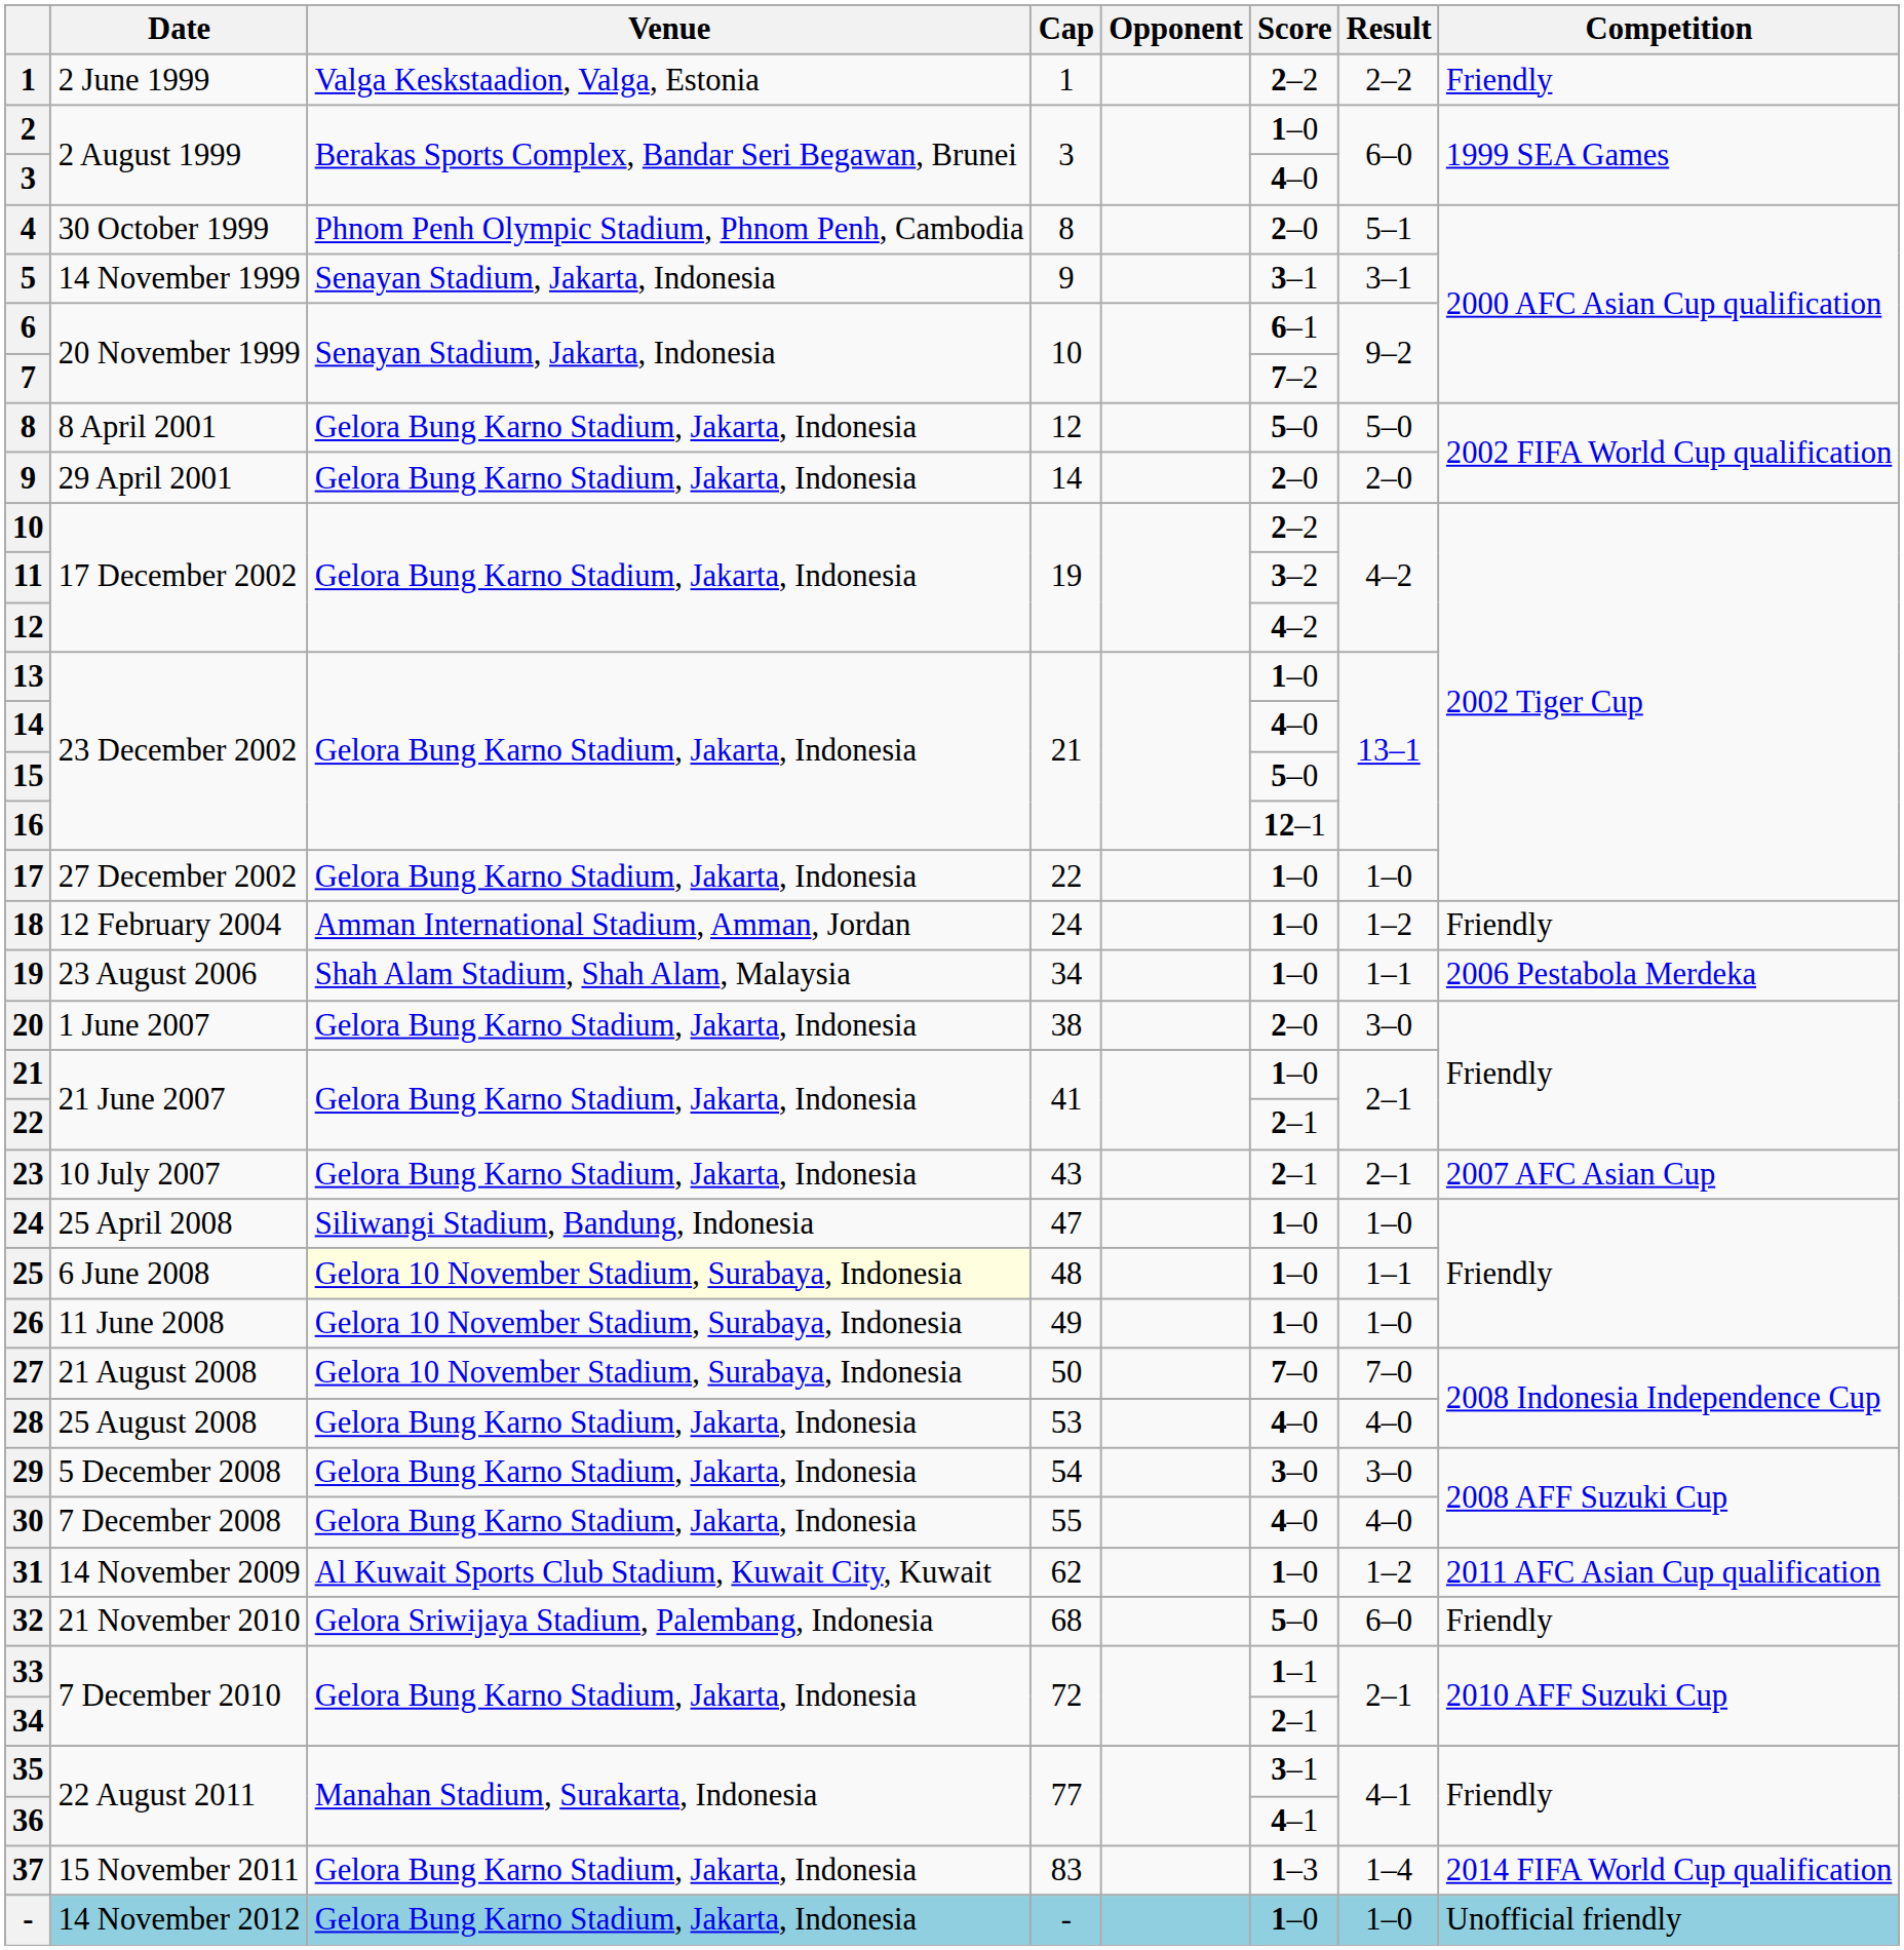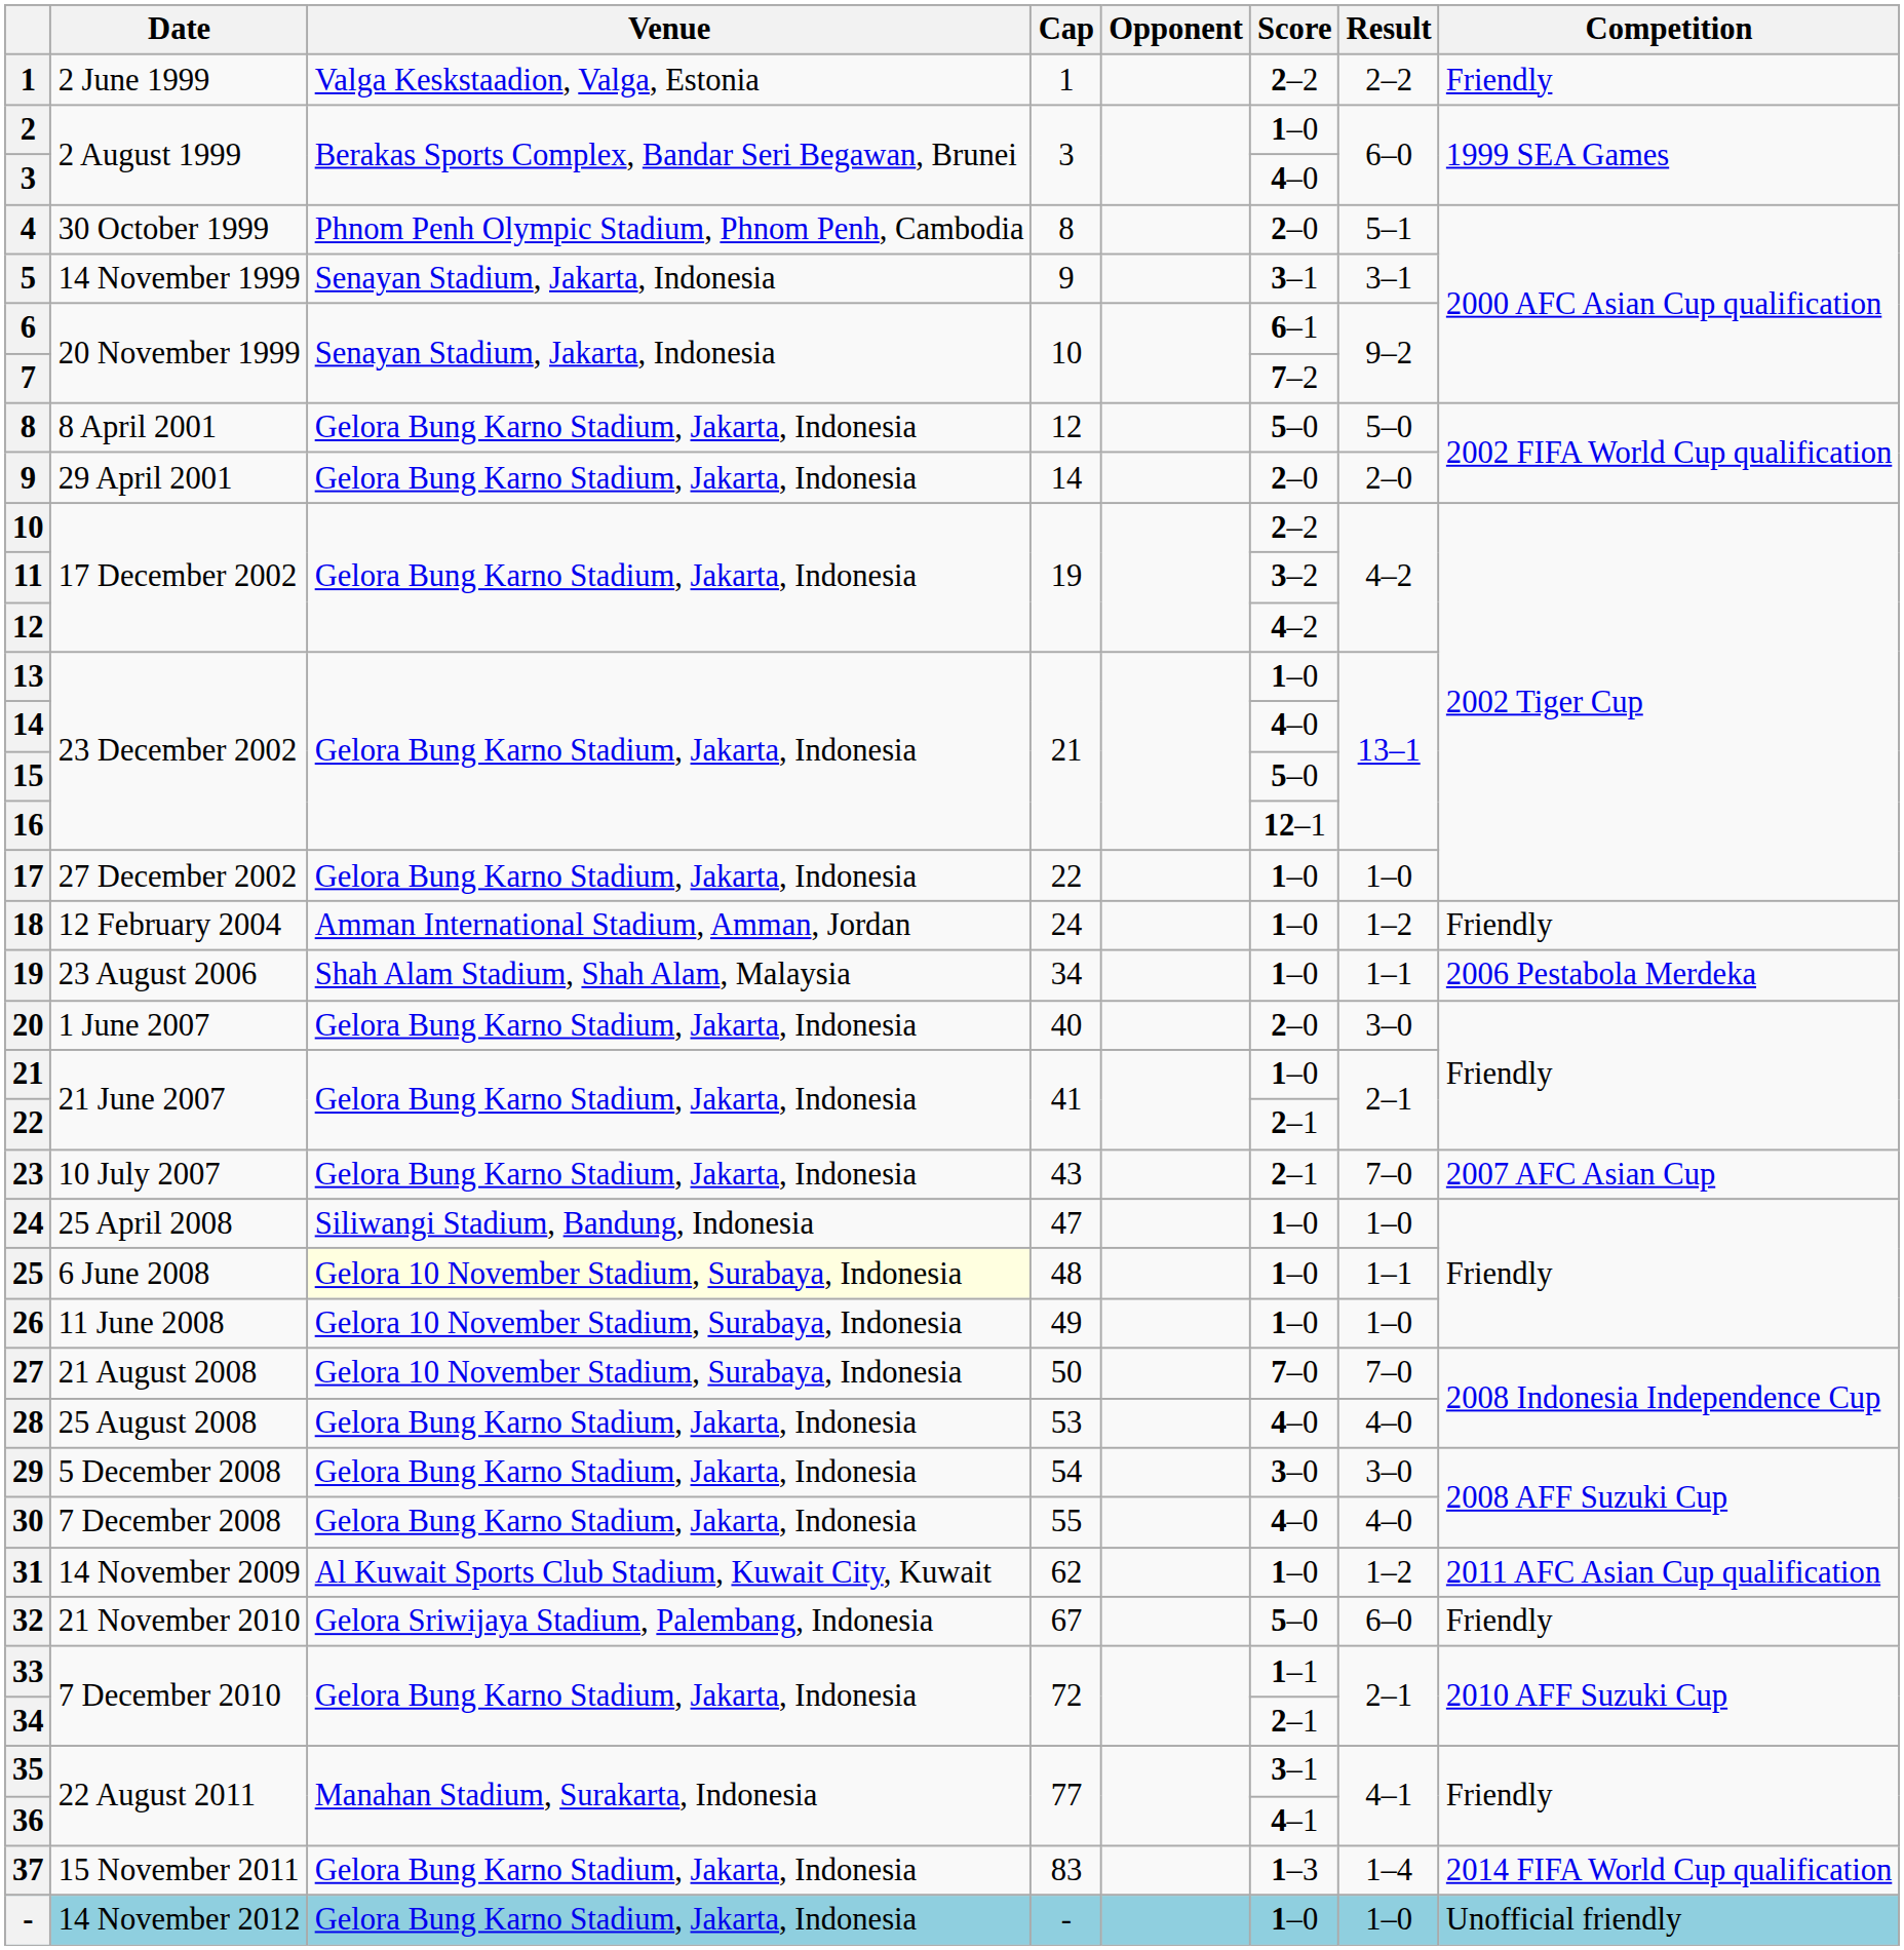 <table class="wikitable sortable">
 <tr>
 <th scope="col"></th>
 <th scope="col">Date</th>
 <th scope="col">Venue</th>
 <th scope="col">Cap</th>
 <th scope="col">Opponent</th>
 <th scope="col">Score</th>
 <th scope="col">Result</th>
 <th scope="col">Competition</th>
 </tr>
 <tr>
 <th>1</th>
 <td>2 June 1999</td>
 <td><a href='#'>Valga Keskstaadion</a>, <a href='#'>Valga</a>, Estonia</td>
 <td align="center">1</td>
 <td></td>
 <td align="center"><strong>2</strong>–2</td>
 <td align="center">2–2</td>
 <td><a href='#'>Friendly</a></td>
 </tr>
 <tr>
 <th>2</th>
 <td rowspan="2">2 August 1999</td>
 <td rowspan="2"><a href='#'>Berakas Sports Complex</a>, <a href='#'>Bandar Seri Begawan</a>, Brunei</td>
 <td rowspan="2" align="center">3</td>
 <td rowspan="2"></td>
 <td align="center"><strong>1</strong>–0</td>
 <td rowspan="2" align="center">6–0</td>
 <td rowspan="2"><a href='#'>1999 SEA Games</a></td>
 </tr>
 <tr>
 <th>3</th>
 <td align="center"><strong>4</strong>–0</td>
 </tr>
 <tr>
 <th>4</th>
 <td>30 October 1999</td>
 <td><a href='#'>Phnom Penh Olympic Stadium</a>, <a href='#'>Phnom Penh</a>, Cambodia</td>
 <td align="center">8</td>
 <td></td>
 <td align="center"><strong>2</strong>–0</td>
 <td align="center">5–1</td>
 <td rowspan="4"><a href='#'>2000 AFC Asian Cup qualification</a></td>
 </tr>
 <tr>
 <th>5</th>
 <td>14 November 1999</td>
 <td><a href='#'>Senayan Stadium</a>, <a href='#'>Jakarta</a>, Indonesia</td>
 <td align="center">9</td>
 <td></td>
 <td align="center"><strong>3</strong>–1</td>
 <td align="center">3–1</td>
 </tr>
 <tr>
 <th>6</th>
 <td rowspan="2">20 November 1999</td>
 <td rowspan="2"><a href='#'>Senayan Stadium</a>, <a href='#'>Jakarta</a>, Indonesia</td>
 <td rowspan="2" align="center">10</td>
 <td rowspan="2"></td>
 <td align="center"><strong>6</strong>–1</td>
 <td rowspan="2" align="center">9–2</td>
 </tr>
 <tr>
 <th>7</th>
 <td align="center"><strong>7</strong>–2</td>
 </tr>
 <tr>
 <th>8</th>
 <td>8 April 2001</td>
 <td><a href='#'>Gelora Bung Karno Stadium</a>, <a href='#'>Jakarta</a>, Indonesia</td>
 <td align="center">12</td>
 <td></td>
 <td align="center"><strong>5</strong>–0</td>
 <td align="center">5–0</td>
 <td rowspan="2"><a href='#'>2002 FIFA World Cup qualification</a></td>
 </tr>
 <tr>
 <th>9</th>
 <td>29 April 2001</td>
 <td><a href='#'>Gelora Bung Karno Stadium</a>, <a href='#'>Jakarta</a>, Indonesia</td>
 <td align="center">14</td>
 <td></td>
 <td align="center"><strong>2</strong>–0</td>
 <td align="center">2–0</td>
 </tr>
 <tr>
 <th>10</th>
 <td rowspan="3">17 December 2002</td>
 <td rowspan="3"><a href='#'>Gelora Bung Karno Stadium</a>, <a href='#'>Jakarta</a>, Indonesia</td>
 <td rowspan="3" align="center">19</td>
 <td rowspan="3"></td>
 <td align="center"><strong>2</strong>–2</td>
 <td rowspan="3" align=center>4–2</td>
 <td rowspan="8"><a href='#'>2002 Tiger Cup</a></td>
 </tr>
 <tr>
 <th>11</th>
 <td align="center"><strong>3</strong>–2</td>
 </tr>
 <tr>
 <th>12</th>
 <td align="center"><strong>4</strong>–2</td>
 </tr>
 <tr>
 <th>13</th>
 <td rowspan="4">23 December 2002</td>
 <td rowspan="4"><a href='#'>Gelora Bung Karno Stadium</a>, <a href='#'>Jakarta</a>, Indonesia</td>
 <td rowspan="4" align="center">21</td>
 <td rowspan="4"></td>
 <td align="center"><strong>1</strong>–0</td>
 <td rowspan="4" align=center><a href='#'>13–1</a></td>
 </tr>
 <tr>
 <th>14</th>
 <td align="center"><strong>4</strong>–0</td>
 </tr>
 <tr>
 <th>15</th>
 <td align="center"><strong>5</strong>–0</td>
 </tr>
 <tr>
 <th>16</th>
 <td align="center"><strong>12</strong>–1</td>
 </tr>
 <tr>
 <th>17</th>
 <td>27 December 2002</td>
 <td><a href='#'>Gelora Bung Karno Stadium</a>, <a href='#'>Jakarta</a>, Indonesia</td>
 <td align="center">22</td>
 <td></td>
 <td align="center"><strong>1</strong>–0</td>
 <td align="center">1–0</td>
 </tr>
 <tr>
 <th>18</th>
 <td>12 February 2004</td>
 <td><a href='#'>Amman International Stadium</a>, <a href='#'>Amman</a>, Jordan</td>
 <td align="center">24</td>
 <td></td>
 <td align="center"><strong>1</strong>–0</td>
 <td align="center">1–2</td>
 <td>Friendly</td>
 </tr>
 <tr>
 <th>19</th>
 <td>23 August 2006</td>
 <td><a href='#'>Shah Alam Stadium</a>, <a href='#'>Shah Alam</a>, Malaysia</td>
 <td align="center">34</td>
 <td></td>
 <td align="center"><strong>1</strong>–0</td>
 <td align="center">1–1</td>
 <td><a href='#'>2006 Pestabola Merdeka</a></td>
 </tr>
 <tr>
 <th>20</th>
 <td>1 June 2007</td>
 <td><a href='#'>Gelora Bung Karno Stadium</a>, <a href='#'>Jakarta</a>, Indonesia</td>
-<td align="center">38</td>
+<td align="center">40</td>
 <td></td>
 <td align="center"><strong>2</strong>–0</td>
 <td align="center">3–0</td>
 <td rowspan="3">Friendly</td>
 </tr>
 <tr>
 <th>21</th>
 <td rowspan="2">21 June 2007</td>
 <td rowspan="2"><a href='#'>Gelora Bung Karno Stadium</a>, <a href='#'>Jakarta</a>, Indonesia</td>
 <td rowspan="2" align="center">41</td>
 <td rowspan="2"></td>
 <td align="center"><strong>1</strong>–0</td>
 <td rowspan="2" align="center">2–1</td>
 </tr>
 <tr>
 <th>22</th>
 <td align="center"><strong>2</strong>–1</td>
 </tr>
 <tr>
 <th>23</th>
 <td>10 July 2007</td>
 <td><a href='#'>Gelora Bung Karno Stadium</a>, <a href='#'>Jakarta</a>, Indonesia</td>
 <td align="center">43</td>
 <td></td>
 <td align="center"><strong>2</strong>–1</td>
-<td align="center">2–1</td>
+<td align="center">7–0</td>
 <td><a href='#'>2007 AFC Asian Cup</a></td>
 </tr>
 <tr>
 <th>24</th>
 <td>25 April 2008</td>
 <td><a href='#'>Siliwangi Stadium</a>, <a href='#'>Bandung</a>, Indonesia</td>
 <td align="center">47</td>
 <td></td>
 <td align="center"><strong>1</strong>–0</td>
 <td align="center">1–0</td>
 <td rowspan="3">Friendly</td>
 </tr>
 <tr>
 <th>25</th>
 <td>6 June 2008</td>
 <td style="background: lightyellow;"><a href='#'>Gelora 10 November Stadium</a>, <a href='#'>Surabaya</a>, Indonesia</td>
 <td align="center">48</td>
 <td></td>
 <td align="center"><strong>1</strong>–0</td>
 <td align="center">1–1</td>
 </tr>
 <tr>
 <th>26</th>
 <td>11 June 2008</td>
 <td><a href='#'>Gelora 10 November Stadium</a>, <a href='#'>Surabaya</a>, Indonesia</td>
 <td align="center">49</td>
 <td></td>
 <td align="center"><strong>1</strong>–0</td>
 <td align="center">1–0</td>
 </tr>
 <tr>
 <th>27</th>
 <td>21 August 2008</td>
 <td><a href='#'>Gelora 10 November Stadium</a>, <a href='#'>Surabaya</a>, Indonesia</td>
 <td align="center">50</td>
 <td></td>
 <td align="center"><strong>7</strong>–0</td>
 <td align="center">7–0</td>
 <td rowspan="2"><a href='#'>2008 Indonesia Independence Cup</a></td>
 </tr>
 <tr>
 <th>28</th>
 <td>25 August 2008</td>
 <td><a href='#'>Gelora Bung Karno Stadium</a>, <a href='#'>Jakarta</a>, Indonesia</td>
 <td align="center">53</td>
 <td></td>
 <td align="center"><strong>4</strong>–0</td>
 <td align="center">4–0</td>
 </tr>
 <tr>
 <th>29</th>
 <td>5 December 2008</td>
 <td><a href='#'>Gelora Bung Karno Stadium</a>, <a href='#'>Jakarta</a>, Indonesia</td>
 <td align="center">54</td>
 <td></td>
 <td align="center"><strong>3</strong>–0</td>
 <td align="center">3–0</td>
 <td rowspan="2"><a href='#'>2008 AFF Suzuki Cup</a></td>
 </tr>
 <tr>
 <th>30</th>
 <td>7 December 2008</td>
 <td><a href='#'>Gelora Bung Karno Stadium</a>, <a href='#'>Jakarta</a>, Indonesia</td>
 <td align="center">55</td>
 <td></td>
 <td align="center"><strong>4</strong>–0</td>
 <td align="center">4–0</td>
 </tr>
 <tr>
 <th>31</th>
 <td>14 November 2009</td>
 <td><a href='#'>Al Kuwait Sports Club Stadium</a>, <a href='#'>Kuwait City</a>, Kuwait</td>
 <td align="center">62</td>
 <td></td>
 <td align="center"><strong>1</strong>–0</td>
 <td align="center">1–2</td>
 <td><a href='#'>2011 AFC Asian Cup qualification</a></td>
 </tr>
 <tr>
 <th>32</th>
 <td>21 November 2010</td>
 <td><a href='#'>Gelora Sriwijaya Stadium</a>, <a href='#'>Palembang</a>, Indonesia</td>
-<td align="center">68</td>
+<td align="center">67</td>
 <td></td>
 <td align="center"><strong>5</strong>–0</td>
 <td align="center">6–0</td>
 <td>Friendly</td>
 </tr>
 <tr>
 <th>33</th>
 <td rowspan="2">7 December 2010</td>
 <td rowspan="2"><a href='#'>Gelora Bung Karno Stadium</a>, <a href='#'>Jakarta</a>, Indonesia</td>
 <td rowspan="2" align="center">72</td>
 <td rowspan="2"></td>
 <td align="center"><strong>1</strong>–1</td>
 <td rowspan="2" align="center">2–1</td>
 <td rowspan="2"><a href='#'>2010 AFF Suzuki Cup</a></td>
 </tr>
 <tr>
 <th>34</th>
 <td align="center"><strong>2</strong>–1</td>
 </tr>
 <tr>
 <th>35</th>
 <td rowspan="2">22 August 2011</td>
 <td rowspan="2"><a href='#'>Manahan Stadium</a>, <a href='#'>Surakarta</a>, Indonesia</td>
 <td rowspan="2" align="center">77</td>
 <td rowspan="2"></td>
 <td align="center"><strong>3</strong>–1</td>
 <td rowspan="2" align="center">4–1</td>
 <td rowspan="2">Friendly</td>
 </tr>
 <tr>
 <th>36</th>
 <td align="center"><strong>4</strong>–1</td>
 </tr>
 <tr>
 <th>37</th>
 <td>15 November 2011</td>
 <td><a href='#'>Gelora Bung Karno Stadium</a>, <a href='#'>Jakarta</a>, Indonesia</td>
 <td align="center">83</td>
 <td></td>
 <td align="center"><strong>1</strong>–3</td>
 <td align="center">1–4</td>
 <td><a href='#'>2014 FIFA World Cup qualification</a></td>
 </tr>
 <tr style="background:#8fcfdf;">
 <th>-</th>
 <td>14 November 2012</td>
 <td><a href='#'>Gelora Bung Karno Stadium</a>, <a href='#'>Jakarta</a>, Indonesia</td>
 <td align="center">-</td>
 <td></td>
 <td align="center"><strong>1</strong>–0</td>
 <td align="center">1–0</td>
 <td>Unofficial friendly</td>
 </tr>
 </table>
